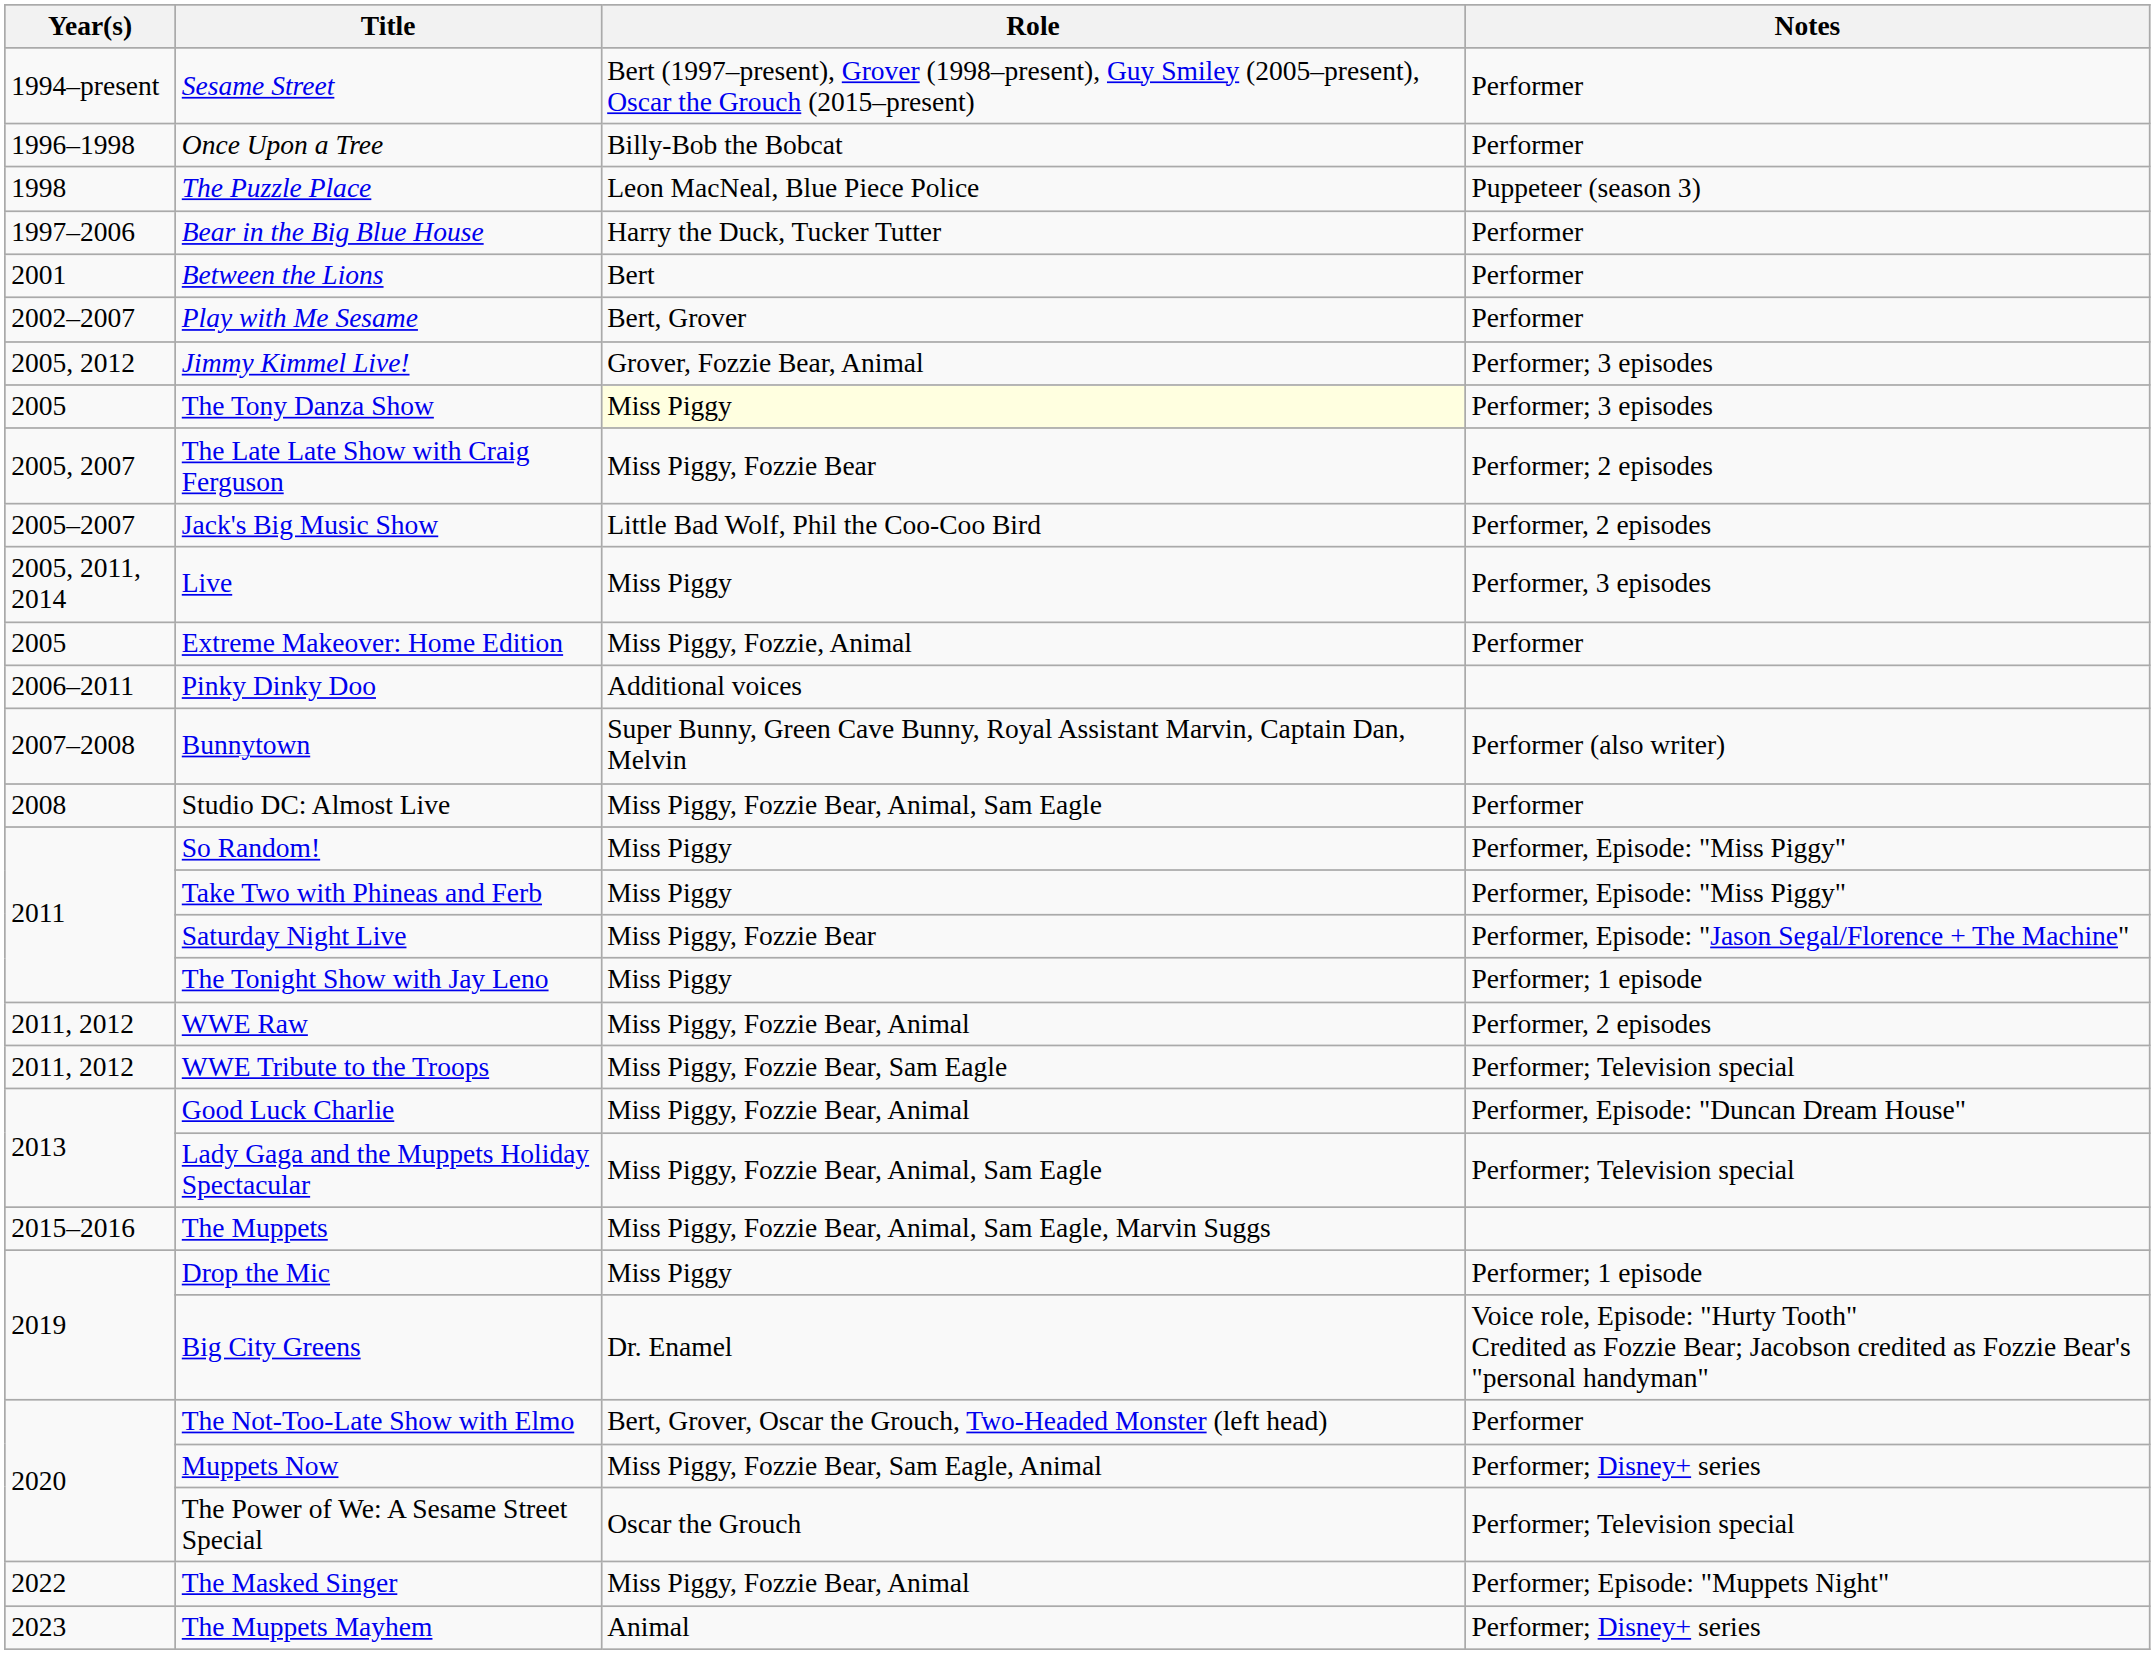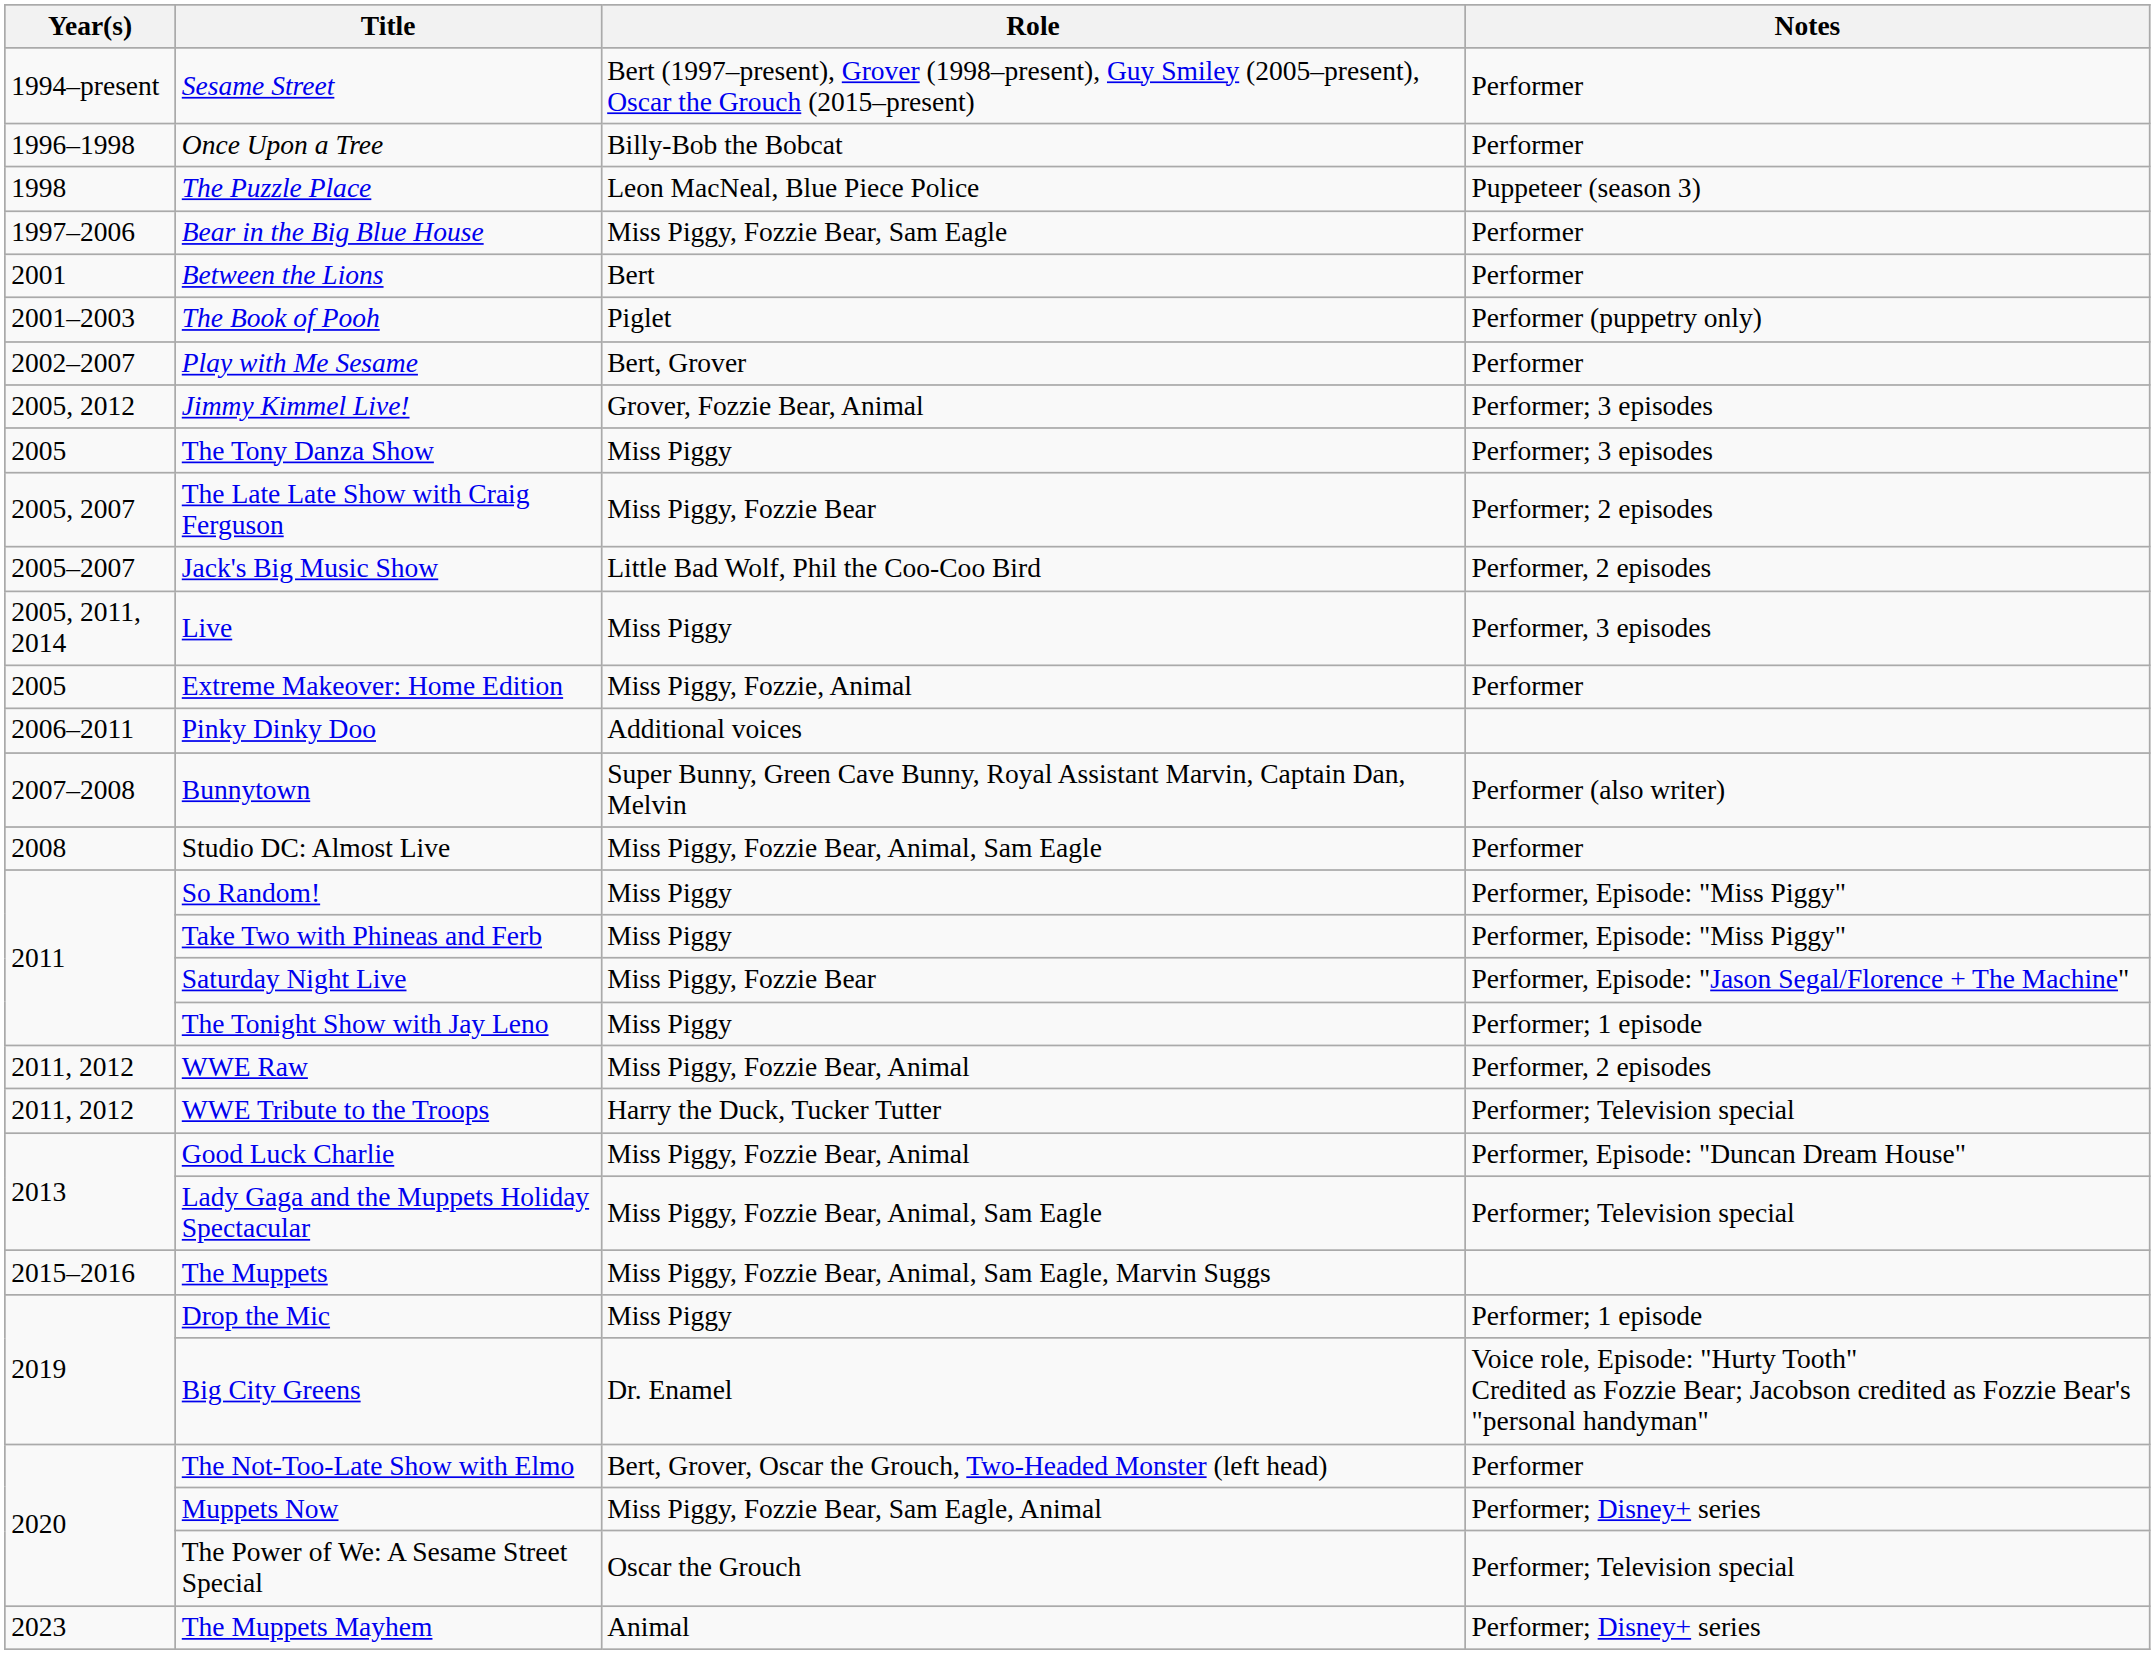 <table class="wikitable">
 <tr>
 <th>Year(s)</th>
 <th>Title</th>
 <th>Role</th>
 <th>Notes</th>
 </tr>
 <tr>
 <td>1994–present</td>
 <td><em><a href='#'>Sesame Street</a></em></td>
 <td>Bert (1997–present), <a href='#'>Grover</a> (1998–present), <a href='#'>Guy Smiley</a> (2005–present), <a href='#'>Oscar the Grouch</a> (2015–present)</td>
 <td>Performer</td>
 </tr>
 <tr>
 <td>1996–1998</td>
 <td><em>Once Upon a Tree</em></td>
 <td>Billy-Bob the Bobcat</td>
 <td>Performer</td>
 </tr>
 <tr>
 <td>1998</td>
 <td><em><a href='#'>The Puzzle Place</a></em></td>
 <td>Leon MacNeal, Blue Piece Police</td>
 <td>Puppeteer (season 3)</td>
 </tr>
 <tr>
 <td>1997–2006</td>
 <td><em><a href='#'>Bear in the Big Blue House</a></em></td>
-<td>Harry the Duck, Tucker Tutter</td>
+<td>Miss Piggy, Fozzie Bear, Sam Eagle</td>
 <td>Performer</td>
 </tr>
 <tr>
 <td>2001</td>
 <td><em><a href='#'>Between the Lions</a></em></td>
 <td>Bert</td>
 <td>Performer</td>
+</tr>
+<tr>
+<td>2001–2003</td>
+<td><em><a href='#'>The Book of Pooh</a></em></td>
+<td>Piglet</td>
+<td>Performer (puppetry only)</td>
 </tr>
 <tr>
 <td>2002–2007</td>
 <td><em><a href='#'>Play with Me Sesame</a></em></td>
 <td>Bert, Grover</td>
 <td>Performer</td>
 </tr>
 <tr>
 <td>2005, 2012</td>
 <td><em><a href='#'>Jimmy Kimmel Live!</a></em></td>
 <td>Grover, Fozzie Bear, Animal</td>
 <td>Performer; 3 episodes<em></td>
 </tr>
 <tr>
 <td>2005</td>
 <td></em><a href='#'>The Tony Danza Show</a><em></td>
-<td style="background: lightyellow;">Miss Piggy</td>
+<td>Miss Piggy</td>
 <td>Performer; 3 episodes</td>
 </tr>
 <tr>
 <td>2005, 2007</td>
 <td></em><a href='#'>The Late Late Show with Craig Ferguson</a><em></td>
 <td>Miss Piggy, Fozzie Bear</td>
 <td>Performer; 2 episodes</td>
 </tr>
 <tr>
 <td>2005–2007</td>
 <td></em><a href='#'>Jack's Big Music Show</a><em></td>
 <td>Little Bad Wolf, Phil the Coo-Coo Bird</td>
 <td>Performer, 2 episodes</td>
 </tr>
 <tr>
 <td>2005, 2011, 2014</td>
 <td></em><a href='#'>Live</a><em></td>
 <td>Miss Piggy</td>
 <td>Performer, 3 episodes</td>
 </tr>
 <tr>
 <td>2005</td>
 <td></em><a href='#'>Extreme Makeover: Home Edition</a><em></td>
 <td>Miss Piggy, Fozzie, Animal</td>
 <td>Performer</td>
 </tr>
 <tr>
 <td>2006–2011</td>
 <td></em><a href='#'>Pinky Dinky Doo</a><em></td>
 <td>Additional voices</td>
 <td></td>
 </tr>
 <tr>
 <td>2007–2008</td>
 <td></em><a href='#'>Bunnytown</a><em></td>
 <td>Super Bunny, Green Cave Bunny, Royal Assistant Marvin, Captain Dan, Melvin</td>
 <td>Performer (also writer)</em><em></td>
 </tr>
 <tr>
 <td>2008</td>
 <td></em>Studio DC: Almost Live<em></td>
 <td>Miss Piggy, Fozzie Bear, Animal, Sam Eagle</td>
 <td>Performer</td>
 </tr>
 <tr>
 <td rowspan="4">2011</td>
 <td></em><a href='#'>So Random!</a><em></td>
 <td>Miss Piggy</td>
 <td>Performer, Episode: "Miss Piggy"</td>
 </tr>
 <tr>
 <td></em><a href='#'>Take Two with Phineas and Ferb</a><em></td>
 <td>Miss Piggy</td>
 <td>Performer, Episode: "Miss Piggy"</td>
 </tr>
 <tr>
 <td></em><a href='#'>Saturday Night Live</a><em></td>
 <td>Miss Piggy, Fozzie Bear</td>
 <td>Performer, Episode: "<a href='#'>Jason Segal/Florence + The Machine</a>"</td>
 </tr>
 <tr>
 <td></em><a href='#'>The Tonight Show with Jay Leno</a><em></td>
 <td>Miss Piggy</td>
 <td>Performer; 1 episode</td>
 </tr>
 <tr>
 <td>2011, 2012</td>
 <td></em><a href='#'>WWE Raw</a><em></td>
 <td>Miss Piggy, Fozzie Bear, Animal</td>
 <td>Performer, 2 episodes</td>
 </tr>
 <tr>
 <td>2011, 2012</td>
 <td></em><a href='#'>WWE Tribute to the Troops</a><em></td>
-<td>Miss Piggy, Fozzie Bear, Sam Eagle</td>
+<td>Harry the Duck, Tucker Tutter</td>
 <td>Performer; Television special</td>
 </tr>
 <tr>
 <td rowspan="2">2013</td>
 <td></em><a href='#'>Good Luck Charlie</a><em></td>
 <td>Miss Piggy, Fozzie Bear, Animal</td>
 <td>Performer, Episode: "Duncan Dream House"</td>
 </tr>
 <tr>
 <td></em><a href='#'>Lady Gaga and the Muppets Holiday Spectacular</a><em></td>
 <td>Miss Piggy, Fozzie Bear, Animal, Sam Eagle</td>
 <td>Performer; Television special</td>
 </tr>
 <tr>
 <td>2015–2016</td>
 <td></em><a href='#'>The Muppets</a><em></td>
 <td>Miss Piggy, Fozzie Bear, Animal, Sam Eagle, Marvin Suggs</td>
 <td></td>
 </tr>
 <tr>
 <td rowspan="2">2019</td>
 <td></em><a href='#'>Drop the Mic</a><em></td>
 <td>Miss Piggy</td>
 <td>Performer; 1 episode</td>
 </tr>
 <tr>
 <td></em><a href='#'>Big City Greens</a><em></td>
 <td>Dr. Enamel</td>
 <td>Voice role, Episode: "Hurty Tooth"<br>Credited as Fozzie Bear; Jacobson credited as Fozzie Bear's "personal handyman"</td>
 </tr>
 <tr>
 <td rowspan="3">2020</td>
 <td></em><a href='#'>The Not-Too-Late Show with Elmo</a><em></td>
 <td>Bert, Grover, Oscar the Grouch, <a href='#'>Two-Headed Monster</a> (left head)</td>
 <td>Performer</td>
 </tr>
 <tr>
 <td></em><a href='#'>Muppets Now</a><em></td>
 <td>Miss Piggy, Fozzie Bear, Sam Eagle, Animal</td>
 <td>Performer; <a href='#'>Disney+</a> series</td>
 </tr>
 <tr>
 <td></em>The Power of We: A Sesame Street Special<em></td>
 <td>Oscar the Grouch</td>
 <td>Performer; Television special</td>
 </tr>
 <tr>
-<td>2022</td>
-<td></em><a href='#'>The Masked Singer</a><em></td>
-<td>Miss Piggy, Fozzie Bear, Animal</td>
-<td>Performer; Episode: "Muppets Night"</td>
-</tr>
-<tr>
 <td>2023</td>
 <td></em><a href='#'>The Muppets Mayhem</a><em></td>
 <td>Animal</td>
 <td>Performer; <a href='#'>Disney+</a> series</td>
 </tr>
 </table>
